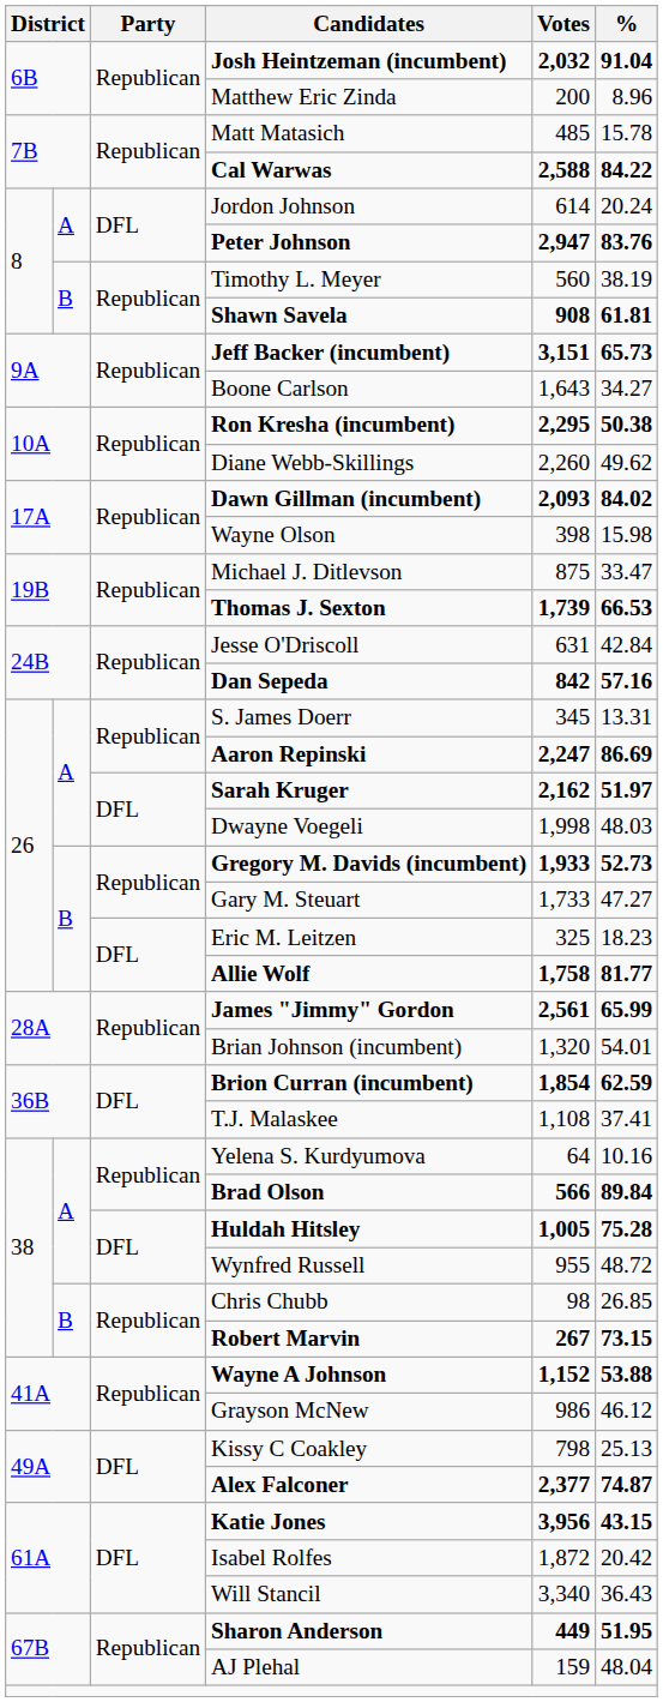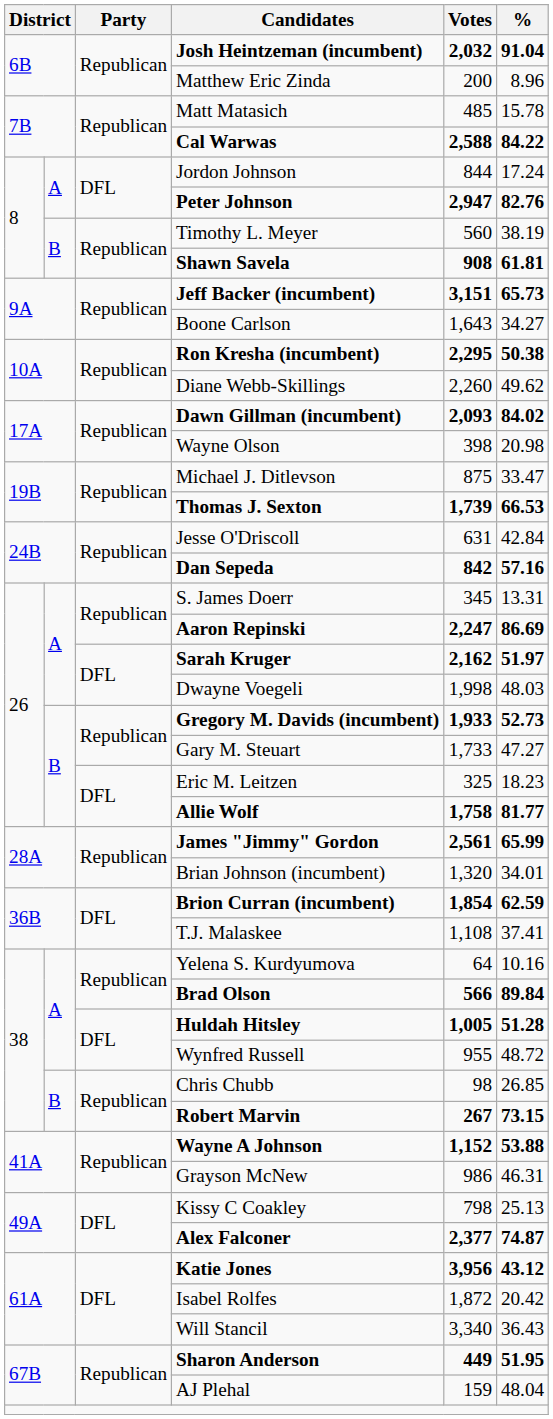 <table class="wikitable mw-collapsible mw-collapsed">
 <tr>
 <th colspan="2">District</th>
 <th>Party</th>
 <th>Candidates</th>
 <th>Votes</th>
 <th>%</th>
 </tr>
 <tr>
 <td colspan="2" rowspan="2" id="1Ape"><a href='#'>6B</a></td>
 <td rowspan="2" >Republican</td>
 <td><strong>Josh Heintzeman (incumbent)</strong></td>
 <td align="right"><strong>2,032</strong></td>
 <td align="right"><strong>91.04</strong></td>
 </tr>
 <tr>
 <td>Matthew Eric Zinda</td>
 <td align="right">200</td>
 <td align="right">8.96</td>
 </tr>
 <tr>
 <td colspan="2" rowspan="2" id="1Ape"><a href='#'>7B</a></td>
 <td rowspan="2" >Republican</td>
 <td>Matt Matasich</td>
 <td align="right">485</td>
 <td align="right">15.78</td>
 </tr>
 <tr>
 <td><strong>Cal Warwas</strong></td>
 <td align="right"><strong>2,588</strong></td>
 <td align="right"><strong>84.22</strong></td>
 </tr>
 <tr>
 <td rowspan="4" id="1Ape">8</td>
 <td rowspan="2" id="1Ape"><a href='#'>A</a></td>
 <td rowspan="2" >DFL</td>
 <td>Jordon Johnson</td>
-<td align="right">614</td>
-<td align="right">20.24</td>
+<td align="right">844</td>
+<td align="right">17.24</td>
 </tr>
 <tr>
 <td><strong>Peter Johnson</strong></td>
 <td align="right"><strong>2,947</strong></td>
-<td align="right"><strong>83.76</strong></td>
+<td align="right"><strong>82.76</strong></td>
 </tr>
 <tr>
 <td rowspan="2" id="1Ape"><a href='#'>B</a></td>
 <td rowspan="2" >Republican</td>
 <td>Timothy L. Meyer</td>
 <td align="right">560</td>
 <td align="right">38.19</td>
 </tr>
 <tr>
 <td><strong>Shawn Savela</strong></td>
 <td align="right"><strong>908</strong></td>
 <td align="right"><strong>61.81</strong></td>
 </tr>
 <tr>
 <td colspan="2" rowspan="2" id="1Ape"><a href='#'>9A</a></td>
 <td rowspan="2" >Republican</td>
 <td><strong>Jeff Backer (incumbent)</strong></td>
 <td align="right"><strong>3,151</strong></td>
 <td align="right"><strong>65.73</strong></td>
 </tr>
 <tr>
 <td>Boone Carlson</td>
 <td align="right">1,643</td>
 <td align="right">34.27</td>
 </tr>
 <tr>
 <td colspan="2" rowspan="2" id="1Ape"><a href='#'>10A</a></td>
 <td rowspan="2" >Republican</td>
 <td><strong>Ron Kresha (incumbent)</strong></td>
 <td align="right"><strong>2,295</strong></td>
 <td align="right"><strong>50.38</strong></td>
 </tr>
 <tr>
 <td>Diane Webb-Skillings</td>
 <td align="right">2,260</td>
 <td align="right">49.62</td>
 </tr>
 <tr>
 <td colspan="2" rowspan="2" id="1Ape"><a href='#'>17A</a></td>
 <td rowspan="2" >Republican</td>
 <td><strong>Dawn Gillman (incumbent)</strong></td>
 <td align="right"><strong>2,093</strong></td>
 <td align="right"><strong>84.02</strong></td>
 </tr>
 <tr>
 <td>Wayne Olson</td>
 <td align="right">398</td>
-<td align="right">15.98</td>
+<td align="right">20.98</td>
 </tr>
 <tr>
 <td colspan="2" rowspan="2" id="1Ape"><a href='#'>19B</a></td>
 <td rowspan="2" >Republican</td>
 <td>Michael J. Ditlevson</td>
 <td align="right">875</td>
 <td align="right">33.47</td>
 </tr>
 <tr>
 <td><strong>Thomas J. Sexton</strong></td>
 <td align="right"><strong>1,739</strong></td>
 <td align="right"><strong>66.53</strong></td>
 </tr>
 <tr>
 <td colspan="2" rowspan="2" id="1Ape"><a href='#'>24B</a></td>
 <td rowspan="2" >Republican</td>
 <td>Jesse O'Driscoll</td>
 <td align="right">631</td>
 <td align="right">42.84</td>
 </tr>
 <tr>
 <td><strong>Dan Sepeda</strong></td>
 <td align="right"><strong>842</strong></td>
 <td align="right"><strong>57.16</strong></td>
 </tr>
 <tr>
 <td rowspan="8" id="1Ape">26</td>
 <td rowspan="4"><a href='#'>A</a></td>
 <td rowspan="2" >Republican</td>
 <td>S. James Doerr</td>
 <td align="right">345</td>
 <td align="right">13.31</td>
 </tr>
 <tr>
 <td><strong>Aaron Repinski</strong></td>
 <td align="right"><strong>2,247</strong></td>
 <td align="right"><strong>86.69</strong></td>
 </tr>
 <tr>
 <td rowspan="2" >DFL</td>
 <td><strong>Sarah Kruger</strong></td>
 <td align="right"><strong>2,162</strong></td>
 <td align="right"><strong>51.97</strong></td>
 </tr>
 <tr>
 <td>Dwayne Voegeli</td>
 <td align="right">1,998</td>
 <td align="right">48.03</td>
 </tr>
 <tr>
 <td rowspan="4"><a href='#'>B</a></td>
 <td rowspan="2" >Republican</td>
 <td><strong>Gregory M. Davids (incumbent)</strong></td>
 <td align="right"><strong>1,933</strong></td>
 <td align="right"><strong>52.73</strong></td>
 </tr>
 <tr>
 <td>Gary M. Steuart</td>
 <td align="right">1,733</td>
 <td align="right">47.27</td>
 </tr>
 <tr>
 <td rowspan="2" >DFL</td>
 <td>Eric M. Leitzen</td>
 <td align="right">325</td>
 <td align="right">18.23</td>
 </tr>
 <tr>
 <td><strong>Allie Wolf</strong></td>
 <td align="right"><strong>1,758</strong></td>
 <td align="right"><strong>81.77</strong></td>
 </tr>
 <tr>
 <td colspan="2" rowspan="2" id="1Ape"><a href='#'>28A</a></td>
 <td rowspan="2" >Republican</td>
 <td><strong>James "Jimmy" Gordon</strong></td>
 <td align="right"><strong>2,561</strong></td>
 <td align="right"><strong>65.99</strong></td>
 </tr>
 <tr>
 <td>Brian Johnson (incumbent)</td>
 <td align="right">1,320</td>
-<td align="right">54.01</td>
+<td align="right">34.01</td>
 </tr>
 <tr>
 <td colspan="2" rowspan="2" id="1Ape"><a href='#'>36B</a></td>
 <td rowspan="2" >DFL</td>
 <td><strong>Brion Curran (incumbent)</strong></td>
 <td align="right"><strong>1,854</strong></td>
 <td align="right"><strong>62.59</strong></td>
 </tr>
 <tr>
 <td>T.J. Malaskee</td>
 <td align="right">1,108</td>
 <td align="right">37.41</td>
 </tr>
 <tr>
 <td rowspan="6" id="1Ape">38</td>
 <td rowspan="4"><a href='#'>A</a></td>
 <td rowspan="2" >Republican</td>
 <td>Yelena S. Kurdyumova</td>
 <td align="right">64</td>
 <td align="right">10.16</td>
 </tr>
 <tr>
 <td><strong>Brad Olson</strong></td>
 <td align="right"><strong>566</strong></td>
 <td align="right"><strong>89.84</strong></td>
 </tr>
 <tr>
 <td rowspan="2" >DFL</td>
 <td><strong>Huldah Hitsley</strong></td>
 <td align="right"><strong>1,005</strong></td>
-<td align="right"><strong>75.28</strong></td>
+<td align="right"><strong>51.28</strong></td>
 </tr>
 <tr>
 <td>Wynfred Russell</td>
 <td align="right">955</td>
 <td align="right">48.72</td>
 </tr>
 <tr>
 <td rowspan="2"><a href='#'>B</a></td>
 <td rowspan="2" >Republican</td>
 <td>Chris Chubb</td>
 <td align="right">98</td>
 <td align="right">26.85</td>
 </tr>
 <tr>
 <td><strong>Robert Marvin</strong></td>
 <td align="right"><strong>267</strong></td>
 <td align="right"><strong>73.15</strong></td>
 </tr>
 <tr>
 <td colspan="2" rowspan="2" id="1Ape"><a href='#'>41A</a></td>
 <td rowspan="2" >Republican</td>
 <td><strong>Wayne A Johnson</strong></td>
 <td align="right"><strong>1,152</strong></td>
 <td align="right"><strong>53.88</strong></td>
 </tr>
 <tr>
 <td>Grayson McNew</td>
 <td align="right">986</td>
-<td align="right">46.12</td>
+<td align="right">46.31</td>
 </tr>
 <tr>
 <td colspan="2" rowspan="2" id="1Ape"><a href='#'>49A</a></td>
 <td rowspan="2" >DFL</td>
 <td>Kissy C Coakley</td>
 <td align="right">798</td>
 <td align="right">25.13</td>
 </tr>
 <tr>
 <td><strong>Alex Falconer</strong></td>
 <td align="right"><strong>2,377</strong></td>
 <td align="right"><strong>74.87</strong></td>
 </tr>
 <tr>
 <td colspan="2" rowspan="3" id="1Ape"><a href='#'>61A</a></td>
 <td rowspan="3" >DFL</td>
 <td><strong>Katie Jones</strong></td>
 <td align="right"><strong>3,956</strong></td>
-<td align="right"><strong>43.15</strong></td>
+<td align="right"><strong>43.12</strong></td>
 </tr>
 <tr>
 <td>Isabel Rolfes</td>
 <td align="right">1,872</td>
 <td align="right">20.42</td>
 </tr>
 <tr>
 <td>Will Stancil</td>
 <td align="right">3,340</td>
 <td align="right">36.43</td>
 </tr>
 <tr>
 <td colspan="2" rowspan="2" id="1Ape"><a href='#'>67B</a></td>
 <td rowspan="2" >Republican</td>
 <td><strong>Sharon Anderson</strong></td>
 <td align="right"><strong>449</strong></td>
 <td align="right"><strong>51.95</strong></td>
 </tr>
 <tr>
 <td>AJ Plehal</td>
 <td align="right">159</td>
 <td align="right">48.04</td>
 </tr>
 <tr>
 <td colspan="6"></td>
 </tr>
 </table>
